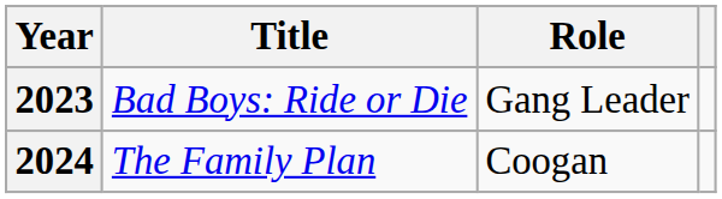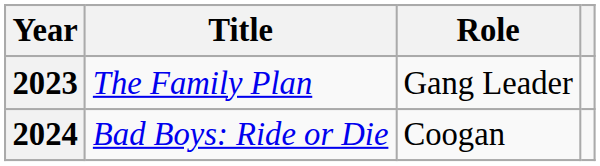 <table class="wikitable sortable plainrowheaders">
 <tr>
 <th scope="col">Year</th>
 <th scope="col">Title</th>
 <th scope="col">Role</th>
 <th scope="col" class="unsortable"></th>
 </tr>
 <tr>
 <th scope="row">2023</th>
-<td scope="row"><em><a href='#'>Bad Boys: Ride or Die</a></em></td>
+<td scope="row"><em><a href='#'>The Family Plan</a></em></td>
 <td>Gang Leader</td>
 <td></td>
 </tr>
 <tr>
 <th scope="row">2024</th>
-<td scope="row"><em><a href='#'>The Family Plan</a></em></td>
+<td scope="row"><em><a href='#'>Bad Boys: Ride or Die</a></em></td>
 <td>Coogan</td>
 <td></td>
 </tr>
 </table>
